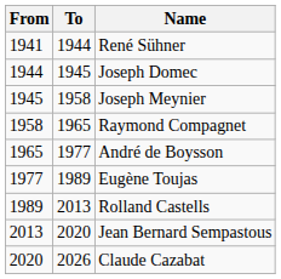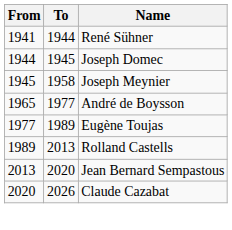 <table class="wikitable">
 <tr>
 <th>From</th>
 <th>To</th>
 <th>Name</th>
 </tr>
 <tr>
 <td>1941</td>
 <td>1944</td>
 <td>René Sühner</td>
 </tr>
 <tr>
 <td>1944</td>
 <td>1945</td>
 <td>Joseph Domec</td>
 </tr>
 <tr>
 <td>1945</td>
 <td>1958</td>
 <td>Joseph Meynier</td>
-</tr>
-<tr>
-<td>1958</td>
-<td>1965</td>
-<td>Raymond Compagnet</td>
 </tr>
 <tr>
 <td>1965</td>
 <td>1977</td>
 <td>André de Boysson</td>
 </tr>
 <tr>
 <td>1977</td>
 <td>1989</td>
 <td>Eugène Toujas</td>
 </tr>
 <tr>
 <td>1989</td>
 <td>2013</td>
 <td>Rolland Castells</td>
 </tr>
 <tr>
 <td>2013</td>
 <td>2020</td>
 <td>Jean Bernard Sempastous</td>
 </tr>
 <tr>
 <td>2020</td>
 <td>2026</td>
 <td>Claude Cazabat</td>
 </tr>
 </table>
